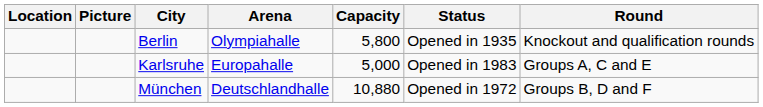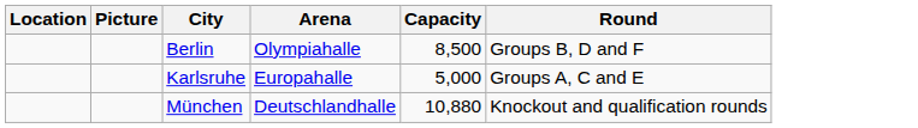 <table class="wikitable sortable">
 <tr>
 <th>Location</th>
 <th>Picture</th>
 <th>City</th>
 <th>Arena</th>
 <th style="text-align:right;">Capacity</th>
-<th>Status</th>
 <th>Round</th>
 </tr>
 <tr>
 <td></td>
 <td></td>
 <td><a href='#'>Berlin</a></td>
 <td><a href='#'>Olympiahalle</a></td>
-<td style="text-align:right;">5,800</td>
-<td>Opened in 1935</td>
-<td>Knockout and qualification rounds</td>
+<td style="text-align:right;">8,500</td>
+<td>Groups B, D and F</td>
 </tr>
 <tr>
 <td></td>
 <td></td>
 <td><a href='#'>Karlsruhe</a></td>
 <td><a href='#'>Europahalle</a></td>
 <td style="text-align:right;">5,000</td>
-<td>Opened in 1983</td>
 <td>Groups A, C and E</td>
 </tr>
 <tr>
 <td></td>
 <td></td>
 <td><a href='#'>München</a></td>
 <td><a href='#'>Deutschlandhalle</a></td>
 <td style="text-align:right;">10,880</td>
-<td>Opened in 1972</td>
-<td>Groups B, D and F</td>
+<td>Knockout and qualification rounds</td>
 </tr>
 </table>
